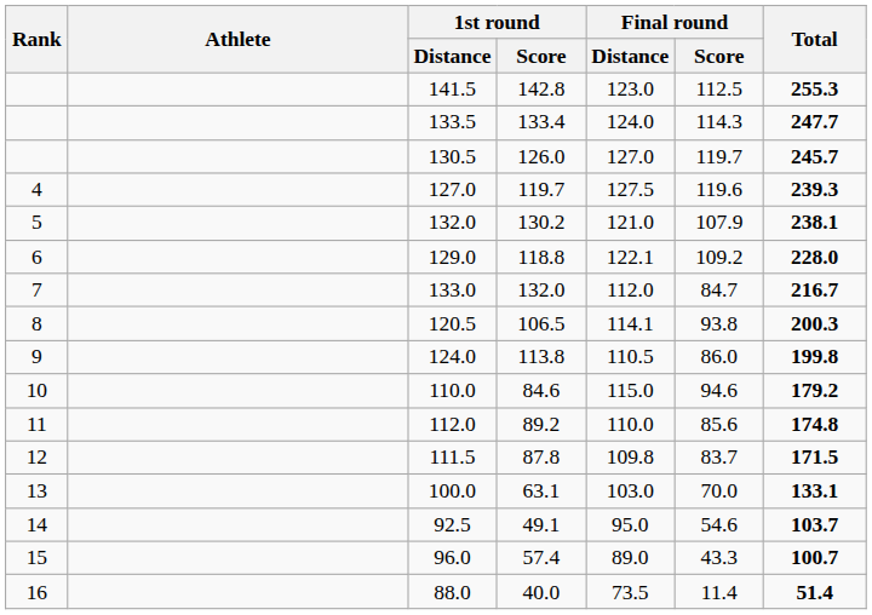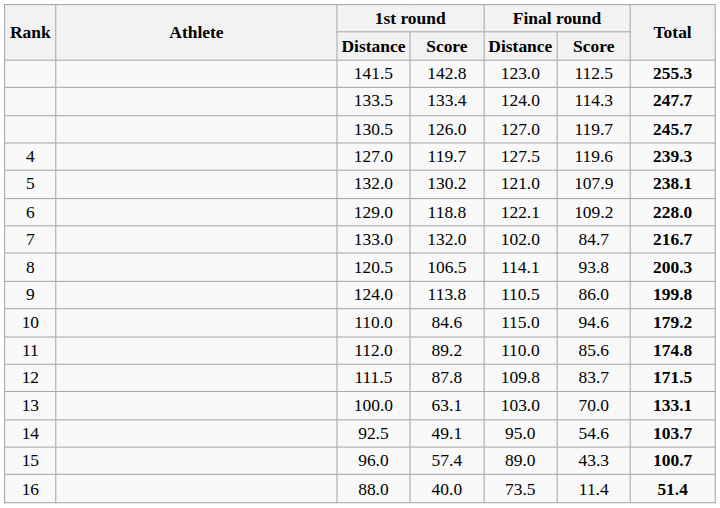 <table class=wikitable style="text-align:center">
 <tr>
 <th rowspan="2" width=40>Rank</th>
 <th rowspan="2" width=250>Athlete</th>
 <th colspan="2">1st round</th>
 <th colspan="2">Final round</th>
 <th rowspan="2" width=70>Total</th>
 </tr>
 <tr>
 <th width=60>Distance</th>
 <th width=60>Score</th>
 <th width=60>Distance</th>
 <th width=60>Score</th>
 </tr>
 <tr>
 <td></td>
 <td align=left></td>
 <td>141.5</td>
 <td>142.8</td>
 <td>123.0</td>
 <td>112.5</td>
 <td><strong>255.3</strong></td>
 </tr>
 <tr>
 <td></td>
 <td align=left></td>
 <td>133.5</td>
 <td>133.4</td>
 <td>124.0</td>
 <td>114.3</td>
 <td><strong>247.7</strong></td>
 </tr>
 <tr>
 <td></td>
 <td align=left></td>
 <td>130.5</td>
 <td>126.0</td>
 <td>127.0</td>
 <td>119.7</td>
 <td><strong>245.7</strong></td>
 </tr>
 <tr>
 <td>4</td>
 <td align=left></td>
 <td>127.0</td>
 <td>119.7</td>
 <td>127.5</td>
 <td>119.6</td>
 <td><strong>239.3</strong></td>
 </tr>
 <tr>
 <td>5</td>
 <td align=left></td>
 <td>132.0</td>
 <td>130.2</td>
 <td>121.0</td>
 <td>107.9</td>
 <td><strong>238.1</strong></td>
 </tr>
 <tr>
 <td>6</td>
 <td align=left></td>
 <td>129.0</td>
 <td>118.8</td>
 <td>122.1</td>
 <td>109.2</td>
 <td><strong>228.0</strong></td>
 </tr>
 <tr>
 <td>7</td>
 <td align=left></td>
 <td>133.0</td>
 <td>132.0</td>
-<td>112.0</td>
+<td>102.0</td>
 <td>84.7</td>
 <td><strong>216.7</strong></td>
 </tr>
 <tr>
 <td>8</td>
 <td align=left></td>
 <td>120.5</td>
 <td>106.5</td>
 <td>114.1</td>
 <td>93.8</td>
 <td><strong>200.3</strong></td>
 </tr>
 <tr>
 <td>9</td>
 <td align=left></td>
 <td>124.0</td>
 <td>113.8</td>
 <td>110.5</td>
 <td>86.0</td>
 <td><strong>199.8</strong></td>
 </tr>
 <tr>
 <td>10</td>
 <td align=left></td>
 <td>110.0</td>
 <td>84.6</td>
 <td>115.0</td>
 <td>94.6</td>
 <td><strong>179.2</strong></td>
 </tr>
 <tr>
 <td>11</td>
 <td align=left></td>
 <td>112.0</td>
 <td>89.2</td>
 <td>110.0</td>
 <td>85.6</td>
 <td><strong>174.8</strong></td>
 </tr>
 <tr>
 <td>12</td>
 <td align=left></td>
 <td>111.5</td>
 <td>87.8</td>
 <td>109.8</td>
 <td>83.7</td>
 <td><strong>171.5</strong></td>
 </tr>
 <tr>
 <td>13</td>
 <td align=left></td>
 <td>100.0</td>
 <td>63.1</td>
 <td>103.0</td>
 <td>70.0</td>
 <td><strong>133.1</strong></td>
 </tr>
 <tr>
 <td>14</td>
 <td align=left></td>
 <td>92.5</td>
 <td>49.1</td>
 <td>95.0</td>
 <td>54.6</td>
 <td><strong>103.7</strong></td>
 </tr>
 <tr>
 <td>15</td>
 <td align=left></td>
 <td>96.0</td>
 <td>57.4</td>
 <td>89.0</td>
 <td>43.3</td>
 <td><strong>100.7</strong></td>
 </tr>
 <tr>
 <td>16</td>
 <td align=left></td>
 <td>88.0</td>
 <td>40.0</td>
 <td>73.5</td>
 <td>11.4</td>
 <td><strong>51.4</strong></td>
 </tr>
 </table>
